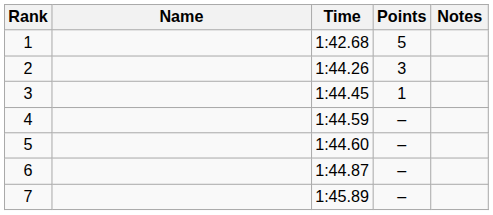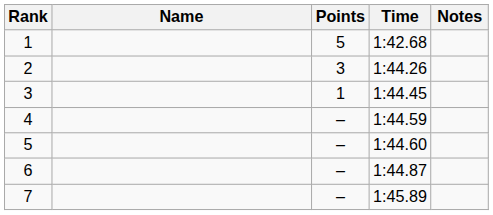 <table class="wikitable" style="text-align:center">
 <tr>
 <th>Rank</th>
 <th style="width:250px;">Name</th>
+<th style="width:50px;">Points</th>
 <th style="width:50px;">Time</th>
-<th style="width:50px;">Points</th>
 <th style="width:50px;">Notes</th>
 </tr>
 <tr>
 <td>1</td>
 <td style="text-align:left;"></td>
+<td>5</td>
 <td>1:42.68</td>
-<td>5</td>
 <td></td>
 </tr>
 <tr>
 <td>2</td>
 <td style="text-align:left;"></td>
+<td>3</td>
 <td>1:44.26</td>
-<td>3</td>
 <td></td>
 </tr>
 <tr>
 <td>3</td>
 <td style="text-align:left;"></td>
+<td>1</td>
 <td>1:44.45</td>
-<td>1</td>
 <td></td>
 </tr>
 <tr>
 <td>4</td>
 <td style="text-align:left;"> </td>
+<td>–</td>
 <td>1:44.59</td>
-<td>–</td>
 <td></td>
 </tr>
 <tr>
 <td>5</td>
 <td style="text-align:left;"> </td>
+<td>–</td>
 <td>1:44.60</td>
-<td>–</td>
 <td></td>
 </tr>
 <tr>
 <td>6</td>
 <td style="text-align:left;"> </td>
+<td>–</td>
 <td>1:44.87</td>
-<td>–</td>
 <td></td>
 </tr>
 <tr>
 <td>7</td>
 <td style="text-align:left;"> </td>
+<td>–</td>
 <td>1:45.89</td>
-<td>–</td>
 <td></td>
 </tr>
 </table>
